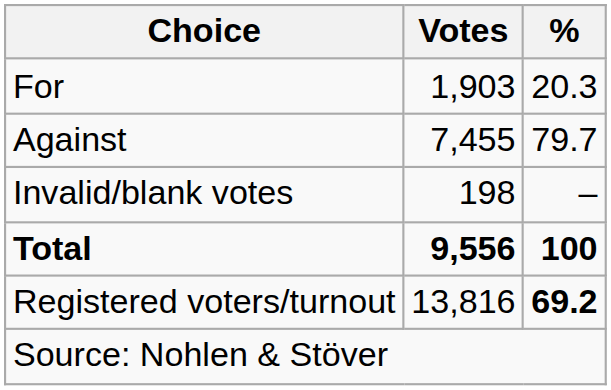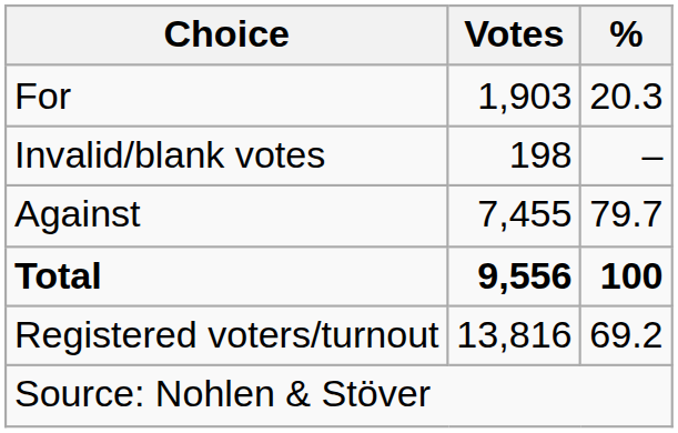 <table class=wikitable style=text-align:right>
 <tr>
 <th>Choice</th>
 <th>Votes</th>
 <th>%</th>
 </tr>
 <tr>
 <td align=left>For</td>
 <td>1,903</td>
 <td>20.3</td>
 </tr>
 <tr>
+<td align=left>Invalid/blank votes</td>
+<td>198</td>
+<td>–</td>
+</tr>
+<tr>
 <td align=left>Against</td>
 <td>7,455</td>
 <td>79.7</td>
-</tr>
-<tr>
-<td align=left>Invalid/blank votes</td>
-<td>198</td>
-<td>–</td>
 </tr>
 <tr>
 <td align=left><strong>Total</strong></td>
 <td><strong>9,556</strong></td>
 <td><strong>100</strong></td>
 </tr>
 <tr>
 <td align=left>Registered voters/turnout</td>
 <td>13,816</td>
-<td><strong>69.2</strong></td>
+<td>69.2</td>
 </tr>
 <tr>
 <td align=left colspan=3>Source: Nohlen & Stöver</td>
 </tr>
 </table>
